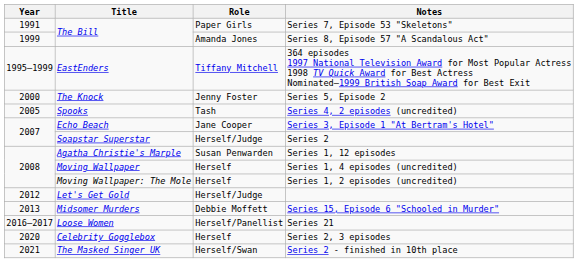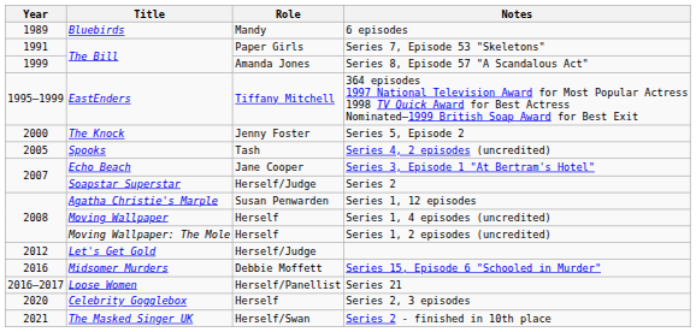 <table class="wikitable sortable plainrowheaders">
 <tr>
 <th scope="col">Year</th>
 <th scope="col">Title</th>
 <th scope="col">Role</th>
 <th scope="col">Notes</th>
+</tr>
+<tr>
+<td align="center">1989</td>
+<td><em><a href='#'>Bluebirds</a></em></td>
+<td>Mandy</td>
+<td>6 episodes</td>
 </tr>
 <tr>
 <td align="center">1991</td>
 <td rowspan="2"><em><a href='#'>The Bill</a></em></td>
 <td>Paper Girls</td>
 <td>Series 7, Episode 53 "Skeletons"</td>
 </tr>
 <tr>
 <td align="center">1999</td>
 <td>Amanda Jones</td>
 <td>Series 8, Episode 57 "A Scandalous Act"</td>
 </tr>
 <tr>
 <td align="center">1995–1999</td>
 <td><em><a href='#'>EastEnders</a></em></td>
 <td><a href='#'>Tiffany Mitchell</a></td>
 <td>364 episodes<br><a href='#'>1997 National Television Award</a> for Most Popular Actress<br>1998 <a href='#'><em>TV Quick</em> Award</a> for Best Actress<br>Nominated—<a href='#'>1999 British Soap Award</a> for Best Exit</td>
 </tr>
 <tr>
 <td align="center">2000</td>
 <td><em><a href='#'>The Knock</a></em></td>
 <td>Jenny Foster</td>
 <td>Series 5, Episode 2</td>
 </tr>
 <tr>
 <td align="center">2005</td>
 <td><em><a href='#'>Spooks</a></em></td>
 <td>Tash</td>
 <td><a href='#'>Series 4, 2 episodes</a> (uncredited)</td>
 </tr>
 <tr>
 <td align="center" rowspan="2">2007</td>
 <td><em><a href='#'>Echo Beach</a></em></td>
 <td>Jane Cooper</td>
 <td><a href='#'>Series 3, Episode 1 "At Bertram's Hotel"</a></td>
 </tr>
 <tr>
 <td><em><a href='#'>Soapstar Superstar</a></em></td>
 <td>Herself/Judge</td>
 <td>Series 2</td>
 </tr>
 <tr>
 <td align="center" rowspan="3">2008</td>
 <td><em><a href='#'>Agatha Christie's Marple</a></em></td>
 <td>Susan Penwarden</td>
 <td>Series 1, 12 episodes</td>
 </tr>
 <tr>
 <td><em><a href='#'>Moving Wallpaper</a></em></td>
 <td>Herself</td>
 <td>Series 1, 4 episodes (uncredited)</td>
 </tr>
 <tr>
 <td><em>Moving Wallpaper: The Mole</em></td>
 <td>Herself</td>
 <td>Series 1, 2 episodes (uncredited)</td>
 </tr>
 <tr>
 <td align="center">2012</td>
 <td><em><a href='#'>Let's Get Gold</a></em></td>
 <td>Herself/Judge</td>
 <td></td>
 </tr>
 <tr>
-<td align="center">2013</td>
+<td align="center">2016</td>
 <td><em><a href='#'>Midsomer Murders</a></em></td>
 <td>Debbie Moffett</td>
 <td><a href='#'>Series 15, Episode 6 "Schooled in Murder"</a></td>
 </tr>
 <tr>
 <td align="center">2016–2017</td>
 <td><em><a href='#'>Loose Women</a></em></td>
 <td>Herself/Panellist</td>
 <td>Series 21</td>
 </tr>
 <tr>
 <td align="center">2020</td>
 <td><em><a href='#'>Celebrity Gogglebox</a></em></td>
 <td>Herself</td>
 <td>Series 2, 3 episodes</td>
 </tr>
 <tr>
 <td align="center">2021</td>
 <td><em><a href='#'>The Masked Singer UK</a></em></td>
 <td>Herself/Swan</td>
 <td><a href='#'>Series 2</a> - finished in 10th place</td>
 </tr>
 </table>
